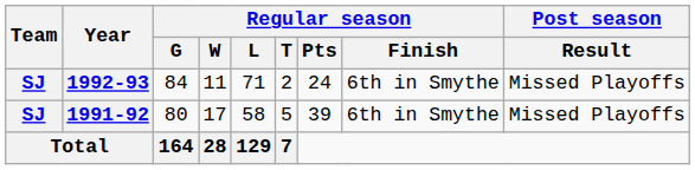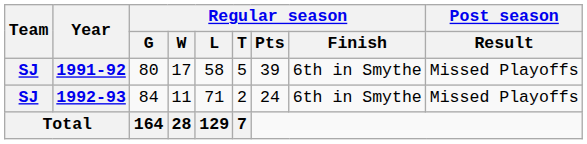 <table class="wikitable" style="font-size: 95%; text-align:center;">
 <tr>
 <th rowspan="2">Team</th>
 <th rowspan="2">Year</th>
 <th colspan="6"><a href='#'>Regular season</a></th>
 <th colspan="1"><a href='#'>Post season</a></th>
 </tr>
 <tr>
 <th>G</th>
 <th>W</th>
 <th>L</th>
 <th>T</th>
 <th>Pts</th>
 <th>Finish</th>
 <th>Result</th>
 </tr>
 <tr>
 <th><a href='#'>SJ</a></th>
+<th><a href='#'>1991-92</a></th>
+<td>80</td>
+<td>17</td>
+<td>58</td>
+<td>5</td>
+<td>39</td>
+<td>6th in Smythe</td>
+<td>Missed Playoffs</td>
+</tr>
+<tr>
+<th><a href='#'>SJ</a></th>
 <th><a href='#'>1992-93</a></th>
 <td>84</td>
 <td>11</td>
 <td>71</td>
 <td>2</td>
 <td>24</td>
-<td>6th in Smythe</td>
-<td>Missed Playoffs</td>
-</tr>
-<tr>
-<th><a href='#'>SJ</a></th>
-<th><a href='#'>1991-92</a></th>
-<td>80</td>
-<td>17</td>
-<td>58</td>
-<td>5</td>
-<td>39</td>
 <td>6th in Smythe</td>
 <td>Missed Playoffs</td>
 </tr>
 <tr>
 <th colspan="2">Total</th>
 <th>164</th>
 <th>28</th>
 <th>129</th>
 <th>7</th>
 </tr>
 </table>
